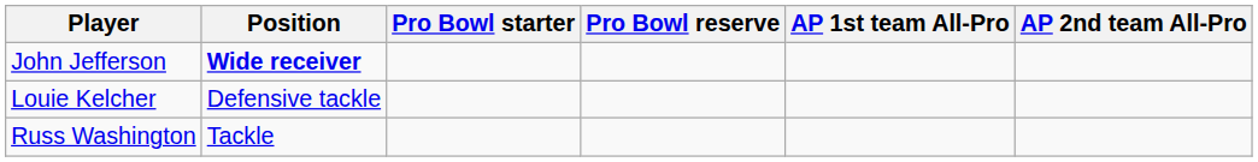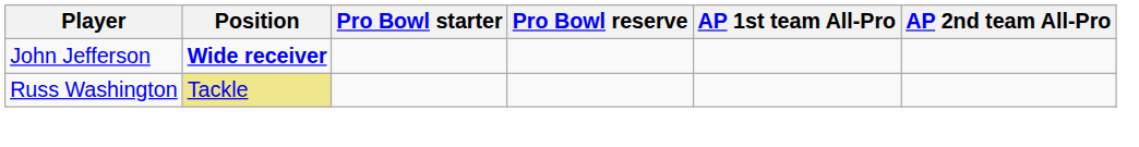 <table class="wikitable">
 <tr>
 <th>Player</th>
 <th>Position</th>
 <th><a href='#'>Pro Bowl</a> starter</th>
 <th><a href='#'>Pro Bowl</a> reserve</th>
 <th><a href='#'>AP</a> 1st team All-Pro</th>
 <th><a href='#'>AP</a> 2nd team All-Pro</th>
 </tr>
 <tr>
 <td><a href='#'>John Jefferson</a></td>
 <td><strong><a href='#'>Wide receiver</a></strong></td>
 <td></td>
 <td></td>
 <td></td>
 <td></td>
 </tr>
 <tr>
-<td><a href='#'>Louie Kelcher</a></td>
-<td><a href='#'>Defensive tackle</a></td>
-<td></td>
-<td></td>
-<td></td>
-<td></td>
-</tr>
-<tr>
 <td><a href='#'>Russ Washington</a></td>
-<td><a href='#'>Tackle</a></td>
+<td style="background: khaki;"><a href='#'>Tackle</a></td>
 <td></td>
 <td></td>
 <td></td>
 <td></td>
 </tr>
 </table>
